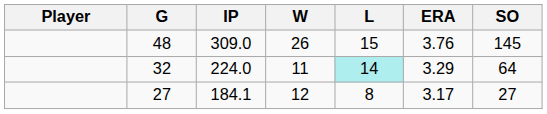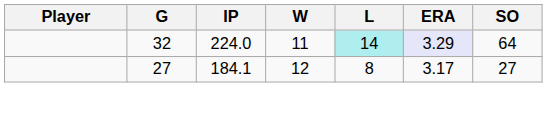 <table class="wikitable sortable">
 <tr>
 <th bgcolor="#DDDDFF" width="16%">Player</th>
 <th bgcolor="#DDDDFF" width="9%">G</th>
 <th bgcolor="#DDDDFF" width="9%">IP</th>
 <th bgcolor="#DDDDFF" width="9%">W</th>
 <th bgcolor="#DDDDFF" width="9%">L</th>
 <th bgcolor="#DDDDFF" width="9%">ERA</th>
 <th bgcolor="#DDDDFF" width="9%">SO</th>
 </tr>
 <tr align="center">
 <td></td>
-<td>48</td>
-<td>309.0</td>
-<td>26</td>
-<td>15</td>
-<td>3.76</td>
-<td>145</td>
-</tr>
-<tr align="center">
-<td></td>
 <td>32</td>
 <td>224.0</td>
 <td>11</td>
 <td style="background: paleturquoise;">14</td>
-<td>3.29</td>
+<td style="background: lavender;">3.29</td>
 <td>64</td>
 </tr>
 <tr align="center">
 <td></td>
 <td>27</td>
 <td>184.1</td>
 <td>12</td>
 <td>8</td>
 <td>3.17</td>
 <td>27</td>
 </tr>
 </table>
